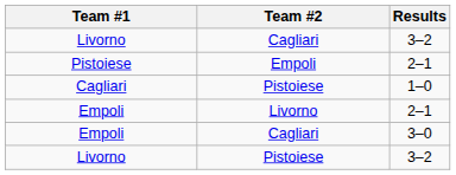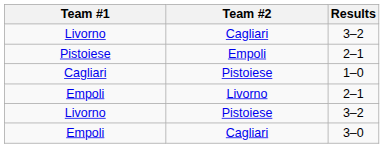 <table class="wikitable" style="text-align:center">
 <tr>
 <th width=200>Team #1</th>
 <th width=200>Team #2</th>
 <th width=50>Results</th>
 </tr>
 <tr>
 <td><a href='#'>Livorno</a></td>
 <td><a href='#'>Cagliari</a></td>
 <td>3–2</td>
 </tr>
 <tr>
 <td><a href='#'>Pistoiese</a></td>
 <td><a href='#'>Empoli</a></td>
 <td>2–1</td>
 </tr>
 <tr>
 <td><a href='#'>Cagliari</a></td>
 <td><a href='#'>Pistoiese</a></td>
 <td>1–0</td>
 </tr>
 <tr>
 <td><a href='#'>Empoli</a></td>
 <td><a href='#'>Livorno</a></td>
 <td>2–1</td>
 </tr>
 <tr>
+<td><a href='#'>Livorno</a></td>
+<td><a href='#'>Pistoiese</a></td>
+<td>3–2</td>
+</tr>
+<tr>
 <td><a href='#'>Empoli</a></td>
 <td><a href='#'>Cagliari</a></td>
 <td>3–0</td>
 </tr>
-<tr>
-<td><a href='#'>Livorno</a></td>
-<td><a href='#'>Pistoiese</a></td>
-<td>3–2</td>
-</tr>
 </table>
